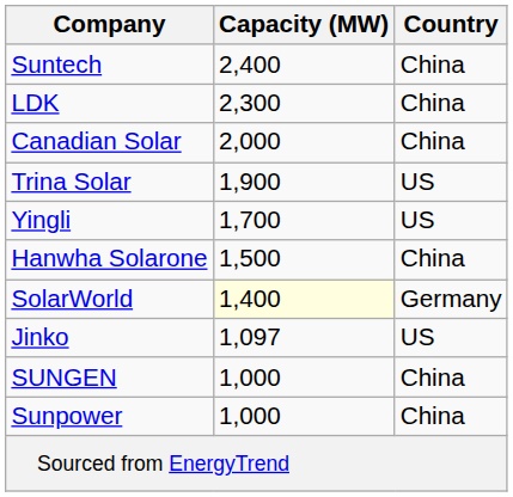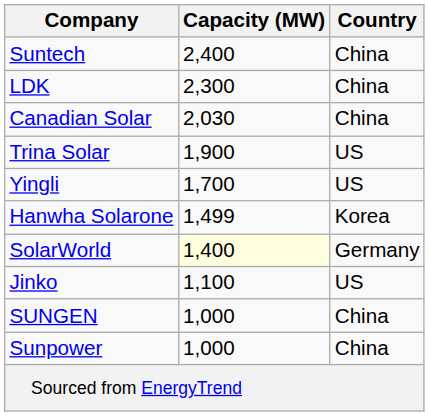 <table class="wikitable">
 <tr>
 <th>Company</th>
 <th>Capacity (MW)</th>
 <th>Country</th>
 </tr>
 <tr>
 <td><a href='#'>Suntech</a></td>
 <td>2,400</td>
 <td>China</td>
 </tr>
 <tr>
 <td><a href='#'>LDK</a></td>
 <td>2,300</td>
 <td>China</td>
 </tr>
 <tr>
 <td><a href='#'>Canadian Solar</a></td>
-<td>2,000</td>
+<td>2,030</td>
 <td>China</td>
 </tr>
 <tr>
 <td><a href='#'>Trina Solar</a></td>
 <td>1,900</td>
 <td>US</td>
 </tr>
 <tr>
 <td><a href='#'>Yingli</a></td>
 <td>1,700</td>
 <td>US</td>
 </tr>
 <tr>
 <td><a href='#'>Hanwha Solarone</a></td>
-<td>1,500</td>
-<td>China</td>
+<td>1,499</td>
+<td>Korea</td>
 </tr>
 <tr>
 <td><a href='#'>SolarWorld</a></td>
 <td style="background: lightyellow;">1,400</td>
 <td>Germany</td>
 </tr>
 <tr>
 <td><a href='#'>Jinko</a></td>
-<td>1,097</td>
+<td>1,100</td>
 <td>US</td>
 </tr>
 <tr>
 <td><a href='#'>SUNGEN</a></td>
 <td>1,000</td>
 <td>China</td>
 </tr>
 <tr>
 <td><a href='#'>Sunpower</a></td>
 <td>1,000</td>
 <td>China</td>
 </tr>
 <tr>
 <td colspan=3 style="font-size: 0.85em; padding: 10px 0 10px 20px; background-color: #f2f2f2;">Sourced from <a href='#'>EnergyTrend</a></td>
 </tr>
 </table>
